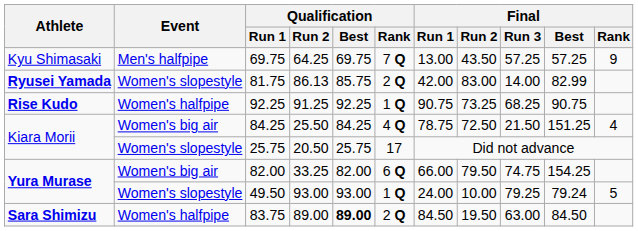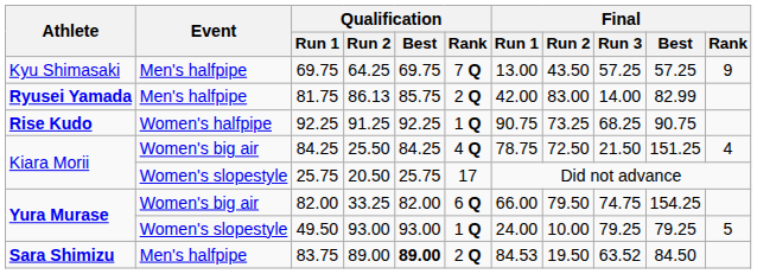 <table class="wikitable" style="font-size:90%">
 <tr>
 <th rowspan=2>Athlete</th>
 <th rowspan=2>Event</th>
 <th colspan=4>Qualification</th>
 <th colspan=5>Final</th>
 </tr>
 <tr style="font-size:95%">
 <th>Run 1</th>
 <th>Run 2</th>
 <th>Best</th>
 <th>Rank</th>
 <th>Run 1</th>
 <th>Run 2</th>
 <th>Run 3</th>
 <th>Best</th>
 <th>Rank</th>
 </tr>
 <tr align=center>
 <td align=left><a href='#'>Kyu Shimasaki</a></td>
 <td align=left><a href='#'>Men's halfpipe</a></td>
 <td>69.75</td>
 <td>64.25</td>
 <td>69.75</td>
 <td>7 <strong>Q</strong></td>
 <td>13.00</td>
 <td>43.50</td>
 <td>57.25</td>
 <td>57.25</td>
 <td>9</td>
 </tr>
 <tr align=center>
 <td align=left><strong><a href='#'>Ryusei Yamada</a></strong></td>
-<td align=left><a href='#'>Women's slopestyle</a></td>
+<td align=left><a href='#'>Men's halfpipe</a></td>
 <td>81.75</td>
 <td>86.13</td>
 <td>85.75</td>
 <td>2 <strong>Q</strong></td>
 <td>42.00</td>
 <td>83.00</td>
 <td>14.00</td>
 <td>82.99</td>
 <td></td>
 </tr>
 <tr align=center>
 <td align=left><strong><a href='#'>Rise Kudo</a></strong></td>
 <td align=left><a href='#'>Women's halfpipe</a></td>
 <td>92.25</td>
 <td>91.25</td>
 <td>92.25</td>
 <td>1 <strong>Q</strong></td>
 <td>90.75</td>
 <td>73.25</td>
 <td>68.25</td>
 <td>90.75</td>
 <td></td>
 </tr>
 <tr align=center>
 <td align=left rowspan=2><a href='#'>Kiara Morii</a></td>
 <td align=left><a href='#'>Women's big air</a></td>
 <td>84.25</td>
 <td>25.50</td>
 <td>84.25</td>
 <td>4 <strong>Q</strong></td>
 <td>78.75</td>
 <td>72.50</td>
 <td>21.50</td>
 <td>151.25</td>
 <td>4</td>
 </tr>
 <tr align=center>
 <td align=left><a href='#'>Women's slopestyle</a></td>
 <td>25.75</td>
 <td>20.50</td>
 <td>25.75</td>
 <td>17</td>
 <td colspan=5>Did not advance</td>
 </tr>
 <tr align=center>
 <td align=left rowspan=2><strong><a href='#'>Yura Murase</a></strong></td>
 <td align=left><a href='#'>Women's big air</a></td>
 <td>82.00</td>
 <td>33.25</td>
 <td>82.00</td>
 <td>6 <strong>Q</strong></td>
 <td>66.00</td>
 <td>79.50</td>
 <td>74.75</td>
 <td>154.25</td>
 <td></td>
 </tr>
 <tr align=center>
 <td align=left><a href='#'>Women's slopestyle</a></td>
 <td>49.50</td>
 <td>93.00</td>
 <td>93.00</td>
 <td>1 <strong>Q</strong></td>
 <td>24.00</td>
 <td>10.00</td>
 <td>79.25</td>
-<td>79.24</td>
+<td>79.25</td>
 <td>5</td>
 </tr>
 <tr align=center>
 <td align=left><strong><a href='#'>Sara Shimizu</a></strong></td>
-<td align=left><a href='#'>Women's halfpipe</a></td>
+<td align=left><a href='#'>Men's halfpipe</a></td>
 <td>83.75</td>
 <td>89.00</td>
 <td><strong>89.00</strong></td>
 <td>2 <strong>Q</strong></td>
-<td>84.50</td>
+<td>84.53</td>
 <td>19.50</td>
-<td>63.00</td>
+<td>63.52</td>
 <td>84.50</td>
 <td></td>
 </tr>
 </table>
